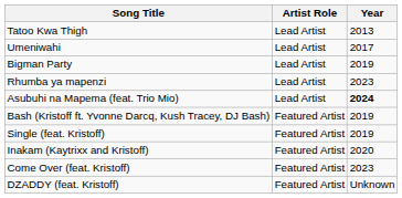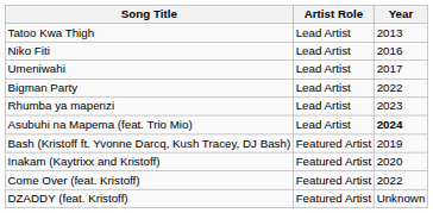 <table class="wikitable sortable">
 <tr>
 <th>Song Title</th>
 <th>Artist Role</th>
 <th>Year</th>
 </tr>
 <tr>
 <td>Tatoo Kwa Thigh</td>
 <td>Lead Artist</td>
 <td>2013</td>
 </tr>
 <tr>
+<td>Niko Fiti</td>
+<td>Lead Artist</td>
+<td>2016</td>
+</tr>
+<tr>
 <td>Umeniwahi</td>
 <td>Lead Artist</td>
 <td>2017</td>
 </tr>
 <tr>
 <td>Bigman Party</td>
 <td>Lead Artist</td>
-<td>2019</td>
+<td>2022</td>
 </tr>
 <tr>
 <td>Rhumba ya mapenzi</td>
 <td>Lead Artist</td>
 <td>2023</td>
 </tr>
 <tr>
 <td>Asubuhi na Mapema (feat. Trio Mio)</td>
 <td>Lead Artist</td>
 <td><strong>2024</strong></td>
 </tr>
 <tr>
 <td>Bash (Kristoff ft. Yvonne Darcq, Kush Tracey, DJ Bash)</td>
 <td>Featured Artist</td>
 <td>2019</td>
 </tr>
 <tr>
-<td>Single (feat. Kristoff)</td>
-<td>Featured Artist</td>
-<td>2019</td>
-</tr>
-<tr>
 <td>Inakam (Kaytrixx and Kristoff)</td>
 <td>Featured Artist</td>
 <td>2020</td>
 </tr>
 <tr>
 <td>Come Over (feat. Kristoff)</td>
 <td>Featured Artist</td>
-<td>2023</td>
+<td>2022</td>
 </tr>
 <tr>
 <td>DZADDY (feat. Kristoff)</td>
 <td>Featured Artist</td>
 <td>Unknown</td>
 </tr>
 </table>
